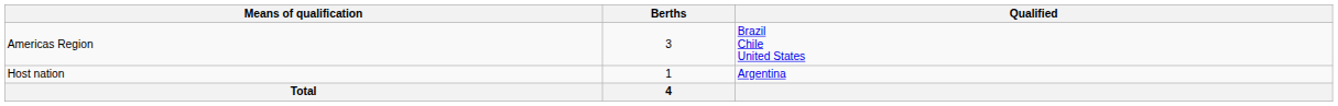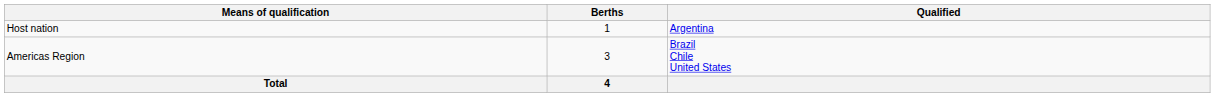 <table class="wikitable" style="width:95%;">
 <tr>
 <th width=45%>Means of qualification</th>
 <th width=10%>Berths</th>
 <th width=45%>Qualified</th>
 </tr>
 <tr>
+<td>Host nation</td>
+<td align=center>1</td>
+<td> <a href='#'>Argentina</a></td>
+</tr>
+<tr>
 <td>Americas Region</td>
 <td align=center>3</td>
 <td> <a href='#'>Brazil</a><br> <a href='#'>Chile</a><br> <a href='#'>United States</a></td>
-</tr>
-<tr>
-<td>Host nation</td>
-<td align=center>1</td>
-<td> <a href='#'>Argentina</a></td>
 </tr>
 <tr>
 <th>Total</th>
 <th>4</th>
 <th></th>
 </tr>
 </table>
